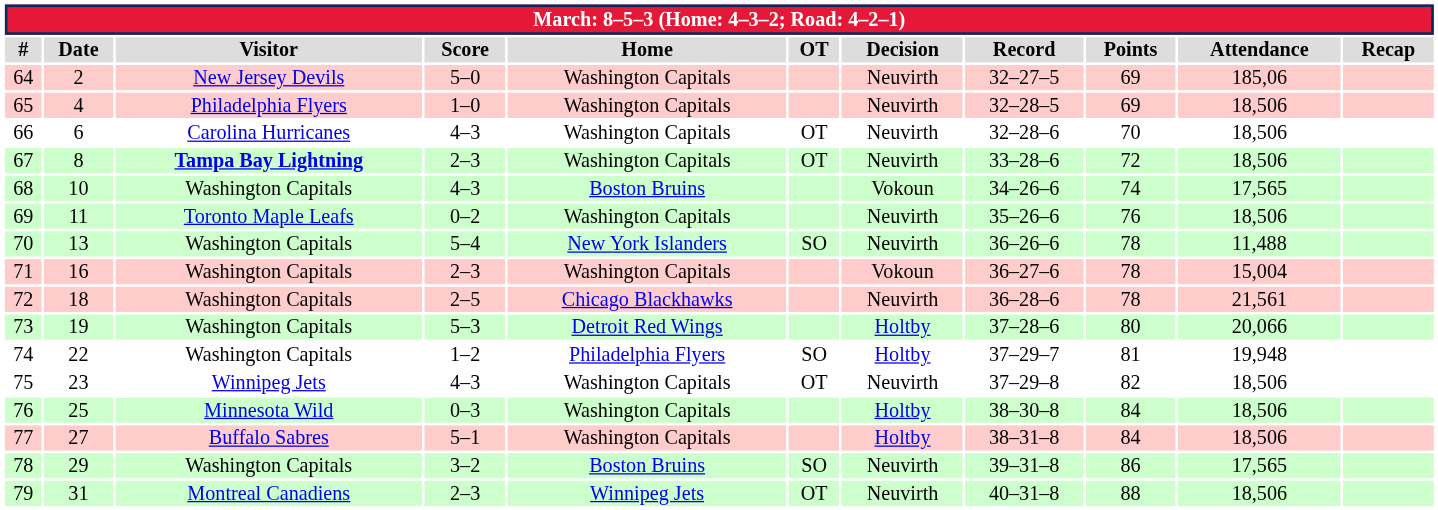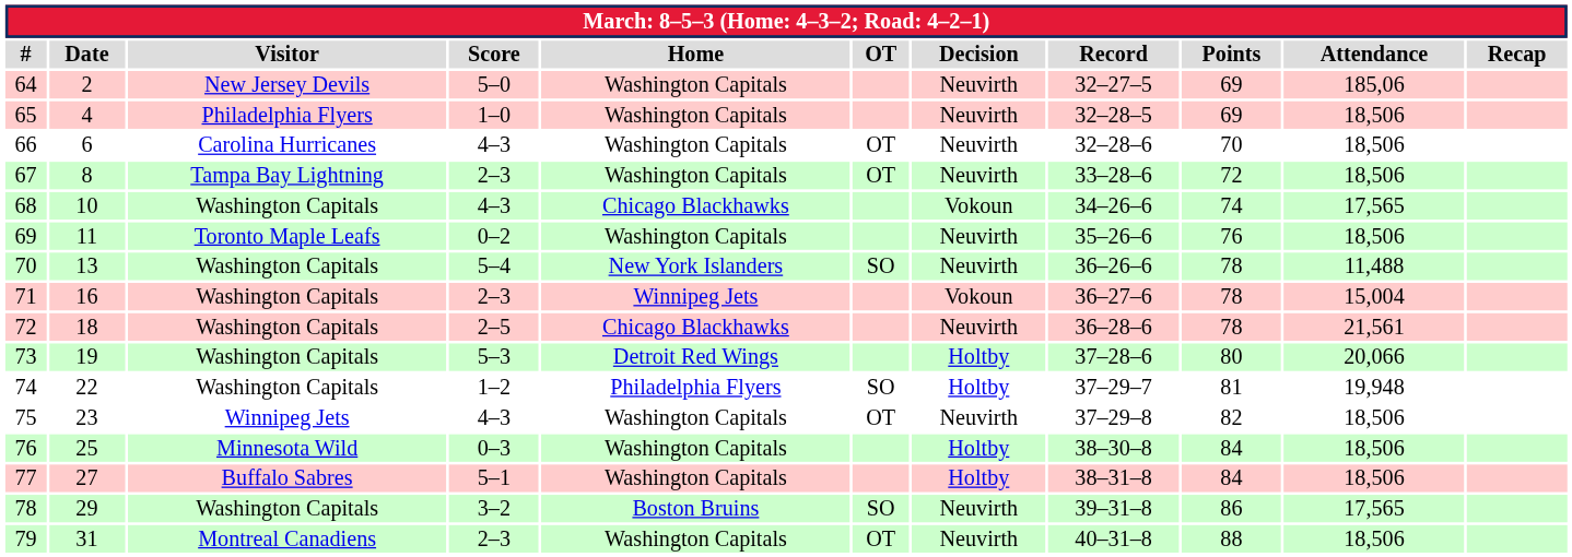 <table class="toccolours collapsible collapsed"  style="width:90%; clear:both; margin:1.5em auto; text-align:center;">
 <tr>
 <th colspan=11 style="background:#e51937; color:white; border:2px solid #002d62">March: 8–5–3 (Home: 4–3–2; Road: 4–2–1)</th>
 </tr>
 <tr style="text-align:center; background:#ddd;">
 <td><strong>#</strong></td>
 <td><strong>Date</strong></td>
 <td><strong>Visitor</strong></td>
 <td><strong>Score</strong></td>
 <td><strong>Home</strong></td>
 <td><strong>OT</strong></td>
 <td><strong>Decision</strong></td>
 <td><strong>Record</strong></td>
 <td><strong>Points</strong></td>
 <td><strong>Attendance</strong></td>
 <td><strong>Recap</strong></td>
 </tr>
 <tr style="text-align:center; background:#fcc;">
 <td>64</td>
 <td>2</td>
 <td><a href='#'>New Jersey Devils</a></td>
 <td>5–0</td>
 <td>Washington Capitals</td>
 <td></td>
 <td>Neuvirth</td>
 <td>32–27–5</td>
 <td>69</td>
 <td>185,06</td>
 <td></td>
 </tr>
 <tr style="text-align:center; background:#fcc;">
 <td>65</td>
 <td>4</td>
 <td><a href='#'>Philadelphia Flyers</a></td>
 <td>1–0</td>
 <td>Washington Capitals</td>
 <td></td>
 <td>Neuvirth</td>
 <td>32–28–5</td>
 <td>69</td>
 <td>18,506</td>
 <td></td>
 </tr>
 <tr style="text-align:center; background:#;">
 <td>66</td>
 <td>6</td>
 <td><a href='#'>Carolina Hurricanes</a></td>
 <td>4–3</td>
 <td>Washington Capitals</td>
 <td>OT</td>
 <td>Neuvirth</td>
 <td>32–28–6</td>
 <td>70</td>
 <td>18,506</td>
 <td></td>
 </tr>
 <tr style="text-align:center; background:#cfc;">
 <td>67</td>
 <td>8</td>
-<td><strong><a href='#'>Tampa Bay Lightning</a></strong></td>
+<td><a href='#'>Tampa Bay Lightning</a></td>
 <td>2–3</td>
 <td>Washington Capitals</td>
 <td>OT</td>
 <td>Neuvirth</td>
 <td>33–28–6</td>
 <td>72</td>
 <td>18,506</td>
 <td></td>
 </tr>
 <tr style="text-align:center; background:#cfc;">
 <td>68</td>
 <td>10</td>
 <td>Washington Capitals</td>
 <td>4–3</td>
-<td><a href='#'>Boston Bruins</a></td>
+<td><a href='#'>Chicago Blackhawks</a></td>
 <td></td>
 <td>Vokoun</td>
 <td>34–26–6</td>
 <td>74</td>
 <td>17,565</td>
 <td></td>
 </tr>
 <tr style="text-align:center; background:#cfc;">
 <td>69</td>
 <td>11</td>
 <td><a href='#'>Toronto Maple Leafs</a></td>
 <td>0–2</td>
 <td>Washington Capitals</td>
 <td></td>
 <td>Neuvirth</td>
 <td>35–26–6</td>
 <td>76</td>
 <td>18,506</td>
 <td></td>
 </tr>
 <tr style="text-align:center; background:#cfc;">
 <td>70</td>
 <td>13</td>
 <td>Washington Capitals</td>
 <td>5–4</td>
 <td><a href='#'>New York Islanders</a></td>
 <td>SO</td>
 <td>Neuvirth</td>
 <td>36–26–6</td>
 <td>78</td>
 <td>11,488</td>
 <td></td>
 </tr>
 <tr style="text-align:center; background:#fcc;">
 <td>71</td>
 <td>16</td>
 <td>Washington Capitals</td>
 <td>2–3</td>
-<td>Washington Capitals</td>
+<td><a href='#'>Winnipeg Jets</a></td>
 <td></td>
 <td>Vokoun</td>
 <td>36–27–6</td>
 <td>78</td>
 <td>15,004</td>
 <td></td>
 </tr>
 <tr style="text-align:center; background:#fcc;">
 <td>72</td>
 <td>18</td>
 <td>Washington Capitals</td>
 <td>2–5</td>
 <td><a href='#'>Chicago Blackhawks</a></td>
 <td></td>
 <td>Neuvirth</td>
 <td>36–28–6</td>
 <td>78</td>
 <td>21,561</td>
 <td></td>
 </tr>
 <tr style="text-align:center; background:#cfc;">
 <td>73</td>
 <td>19</td>
 <td>Washington Capitals</td>
 <td>5–3</td>
 <td><a href='#'>Detroit Red Wings</a></td>
 <td></td>
 <td><a href='#'>Holtby</a></td>
 <td>37–28–6</td>
 <td>80</td>
 <td>20,066</td>
 <td></td>
 </tr>
 <tr style="text-align:center; background:#;">
 <td>74</td>
 <td>22</td>
 <td>Washington Capitals</td>
 <td>1–2</td>
 <td><a href='#'>Philadelphia Flyers</a></td>
 <td>SO</td>
 <td><a href='#'>Holtby</a></td>
 <td>37–29–7</td>
 <td>81</td>
 <td>19,948</td>
 <td></td>
 </tr>
 <tr style="text-align:center; background:#;">
 <td>75</td>
 <td>23</td>
 <td><a href='#'>Winnipeg Jets</a></td>
 <td>4–3</td>
 <td>Washington Capitals</td>
 <td>OT</td>
 <td>Neuvirth</td>
 <td>37–29–8</td>
 <td>82</td>
 <td>18,506</td>
 <td></td>
 </tr>
 <tr style="text-align:center; background:#cfc;">
 <td>76</td>
 <td>25</td>
 <td><a href='#'>Minnesota Wild</a></td>
 <td>0–3</td>
 <td>Washington Capitals</td>
 <td></td>
 <td><a href='#'>Holtby</a></td>
 <td>38–30–8</td>
 <td>84</td>
 <td>18,506</td>
 <td></td>
 </tr>
 <tr style="text-align:center; background:#fcc;">
 <td>77</td>
 <td>27</td>
 <td><a href='#'>Buffalo Sabres</a></td>
 <td>5–1</td>
 <td>Washington Capitals</td>
 <td></td>
 <td><a href='#'>Holtby</a></td>
 <td>38–31–8</td>
 <td>84</td>
 <td>18,506</td>
 <td></td>
 </tr>
 <tr style="text-align:center; background:#cfc;">
 <td>78</td>
 <td>29</td>
 <td>Washington Capitals</td>
 <td>3–2</td>
 <td><a href='#'>Boston Bruins</a></td>
 <td>SO</td>
 <td>Neuvirth</td>
 <td>39–31–8</td>
 <td>86</td>
 <td>17,565</td>
 <td></td>
 </tr>
 <tr style="text-align:center; background:#cfc;">
 <td>79</td>
 <td>31</td>
 <td><a href='#'>Montreal Canadiens</a></td>
 <td>2–3</td>
-<td><a href='#'>Winnipeg Jets</a></td>
+<td>Washington Capitals</td>
 <td>OT</td>
 <td>Neuvirth</td>
 <td>40–31–8</td>
 <td>88</td>
 <td>18,506</td>
 <td></td>
 </tr>
 </table>
